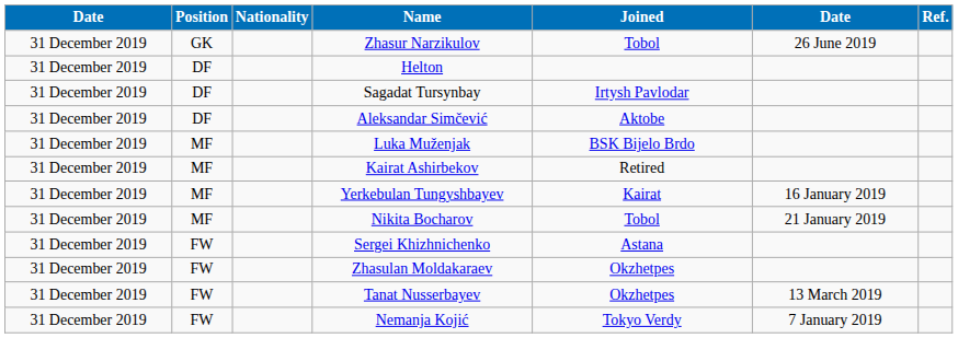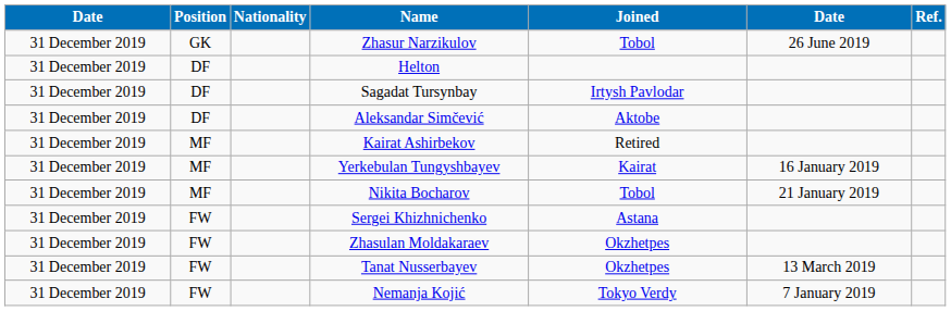 <table class="wikitable"  style="text-align:center; font-size:90%; ">
 <tr>
 <th style="background:#0070B8; color:#FFFFFF; width:150px;">Date</th>
 <th style="background:#0070B8; color:#FFFFFF; width:50px;">Position</th>
 <th style="background:#0070B8; color:#FFFFFF; width:50px;">Nationality</th>
 <th style="background:#0070B8; color:#FFFFFF; width:200px;">Name</th>
 <th style="background:#0070B8; color:#FFFFFF; width:200px;">Joined</th>
 <th style="background:#0070B8; color:#FFFFFF; width:150px;">Date</th>
 <th style="background:#0070B8; color:#FFFFFF; width:25px;">Ref.</th>
 </tr>
 <tr>
 <td>31 December 2019</td>
 <td>GK</td>
 <td></td>
 <td><a href='#'>Zhasur Narzikulov</a></td>
 <td><a href='#'>Tobol</a></td>
 <td>26 June 2019</td>
 <td></td>
 </tr>
 <tr>
 <td>31 December 2019</td>
 <td>DF</td>
 <td></td>
 <td><a href='#'>Helton</a></td>
 <td></td>
 <td></td>
 <td></td>
 </tr>
 <tr>
 <td>31 December 2019</td>
 <td>DF</td>
 <td></td>
 <td>Sagadat Tursynbay</td>
 <td><a href='#'>Irtysh Pavlodar</a></td>
 <td></td>
 <td></td>
 </tr>
 <tr>
 <td>31 December 2019</td>
 <td>DF</td>
 <td></td>
 <td><a href='#'>Aleksandar Simčević</a></td>
 <td><a href='#'>Aktobe</a></td>
-<td></td>
-<td></td>
-</tr>
-<tr>
-<td>31 December 2019</td>
-<td>MF</td>
-<td></td>
-<td><a href='#'>Luka Muženjak</a></td>
-<td><a href='#'>BSK Bijelo Brdo</a></td>
 <td></td>
 <td></td>
 </tr>
 <tr>
 <td>31 December 2019</td>
 <td>MF</td>
 <td></td>
 <td><a href='#'>Kairat Ashirbekov</a></td>
 <td>Retired</td>
 <td></td>
 <td></td>
 </tr>
 <tr>
 <td>31 December 2019</td>
 <td>MF</td>
 <td></td>
 <td><a href='#'>Yerkebulan Tungyshbayev</a></td>
 <td><a href='#'>Kairat</a></td>
 <td>16 January 2019</td>
 <td></td>
 </tr>
 <tr>
 <td>31 December 2019</td>
 <td>MF</td>
 <td></td>
 <td><a href='#'>Nikita Bocharov</a></td>
 <td><a href='#'>Tobol</a></td>
 <td>21 January 2019</td>
 <td></td>
 </tr>
 <tr>
 <td>31 December 2019</td>
 <td>FW</td>
 <td></td>
 <td><a href='#'>Sergei Khizhnichenko</a></td>
 <td><a href='#'>Astana</a></td>
 <td></td>
 <td></td>
 </tr>
 <tr>
 <td>31 December 2019</td>
 <td>FW</td>
 <td></td>
 <td><a href='#'>Zhasulan Moldakaraev</a></td>
 <td><a href='#'>Okzhetpes</a></td>
 <td></td>
 <td></td>
 </tr>
 <tr>
 <td>31 December 2019</td>
 <td>FW</td>
 <td></td>
 <td><a href='#'>Tanat Nusserbayev</a></td>
 <td><a href='#'>Okzhetpes</a></td>
 <td>13 March 2019</td>
 <td></td>
 </tr>
 <tr>
 <td>31 December 2019</td>
 <td>FW</td>
 <td></td>
 <td><a href='#'>Nemanja Kojić</a></td>
 <td><a href='#'>Tokyo Verdy</a></td>
 <td>7 January 2019</td>
 <td></td>
 </tr>
 </table>
